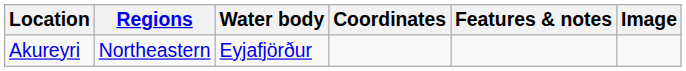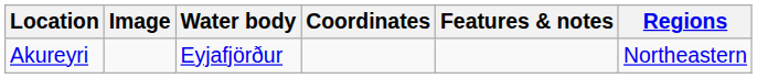 <table class="wikitable sortable">
 <tr>
 <th>Location</th>
-<th><a href='#'>Regions</a></th>
+<th class="unsortable">Image</th>
 <th>Water body</th>
 <th>Coordinates</th>
 <th>Features & notes</th>
-<th class="unsortable">Image</th>
+<th><a href='#'>Regions</a></th>
 </tr>
 <tr>
 <td><a href='#'>Akureyri</a></td>
-<td><a href='#'>Northeastern</a></td>
+<td></td>
 <td><a href='#'>Eyjafjörður</a></td>
 <td></td>
 <td></td>
-<td></td>
+<td><a href='#'>Northeastern</a></td>
 </tr>
 </table>
